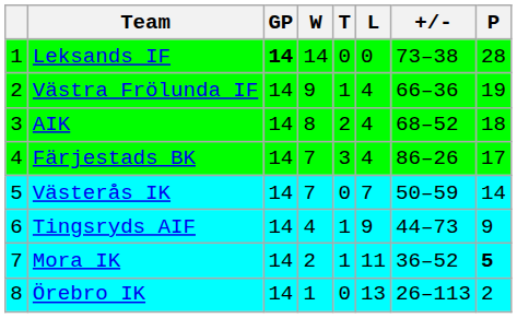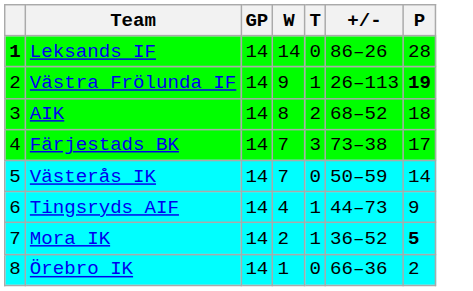 <table class="wikitable">
 <tr>
 <th></th>
 <th>Team</th>
 <th>GP</th>
 <th>W</th>
 <th>T</th>
-<th>L</th>
 <th>+/-</th>
 <th>P</th>
 </tr>
 <tr style="background:#00FF00">
-<td>1</td>
+<td><strong>1</strong></td>
 <td><a href='#'>Leksands IF</a></td>
-<td><strong>14</strong></td>
+<td>14</td>
 <td>14</td>
 <td>0</td>
-<td>0</td>
-<td>73–38</td>
+<td>86–26</td>
 <td>28</td>
 </tr>
 <tr style="background:#00FF00">
 <td>2</td>
 <td><a href='#'>Västra Frölunda IF</a></td>
 <td>14</td>
 <td>9</td>
 <td>1</td>
-<td>4</td>
-<td>66–36</td>
-<td>19</td>
+<td>26–113</td>
+<td><strong>19</strong></td>
 </tr>
 <tr style="background:#00FF00">
 <td>3</td>
 <td><a href='#'>AIK</a></td>
 <td>14</td>
 <td>8</td>
 <td>2</td>
-<td>4</td>
 <td>68–52</td>
 <td>18</td>
 </tr>
 <tr style="background:#00FF00">
 <td>4</td>
 <td><a href='#'>Färjestads BK</a></td>
 <td>14</td>
 <td>7</td>
 <td>3</td>
-<td>4</td>
-<td>86–26</td>
+<td>73–38</td>
 <td>17</td>
 </tr>
 <tr style="background:#00FFFF">
 <td>5</td>
 <td><a href='#'>Västerås IK</a></td>
 <td>14</td>
 <td>7</td>
 <td>0</td>
-<td>7</td>
 <td>50–59</td>
 <td>14</td>
 </tr>
 <tr style="background:#00FFFF">
 <td>6</td>
 <td><a href='#'>Tingsryds AIF</a></td>
 <td>14</td>
 <td>4</td>
 <td>1</td>
-<td>9</td>
 <td>44–73</td>
 <td>9</td>
 </tr>
 <tr style="background:#00FFFF">
 <td>7</td>
 <td><a href='#'>Mora IK</a></td>
 <td>14</td>
 <td>2</td>
 <td>1</td>
-<td>11</td>
 <td>36–52</td>
 <td><strong>5</strong></td>
 </tr>
 <tr style="background:#00FFFF">
 <td>8</td>
 <td><a href='#'>Örebro IK</a></td>
 <td>14</td>
 <td>1</td>
 <td>0</td>
-<td>13</td>
-<td>26–113</td>
+<td>66–36</td>
 <td>2</td>
 </tr>
 </table>
